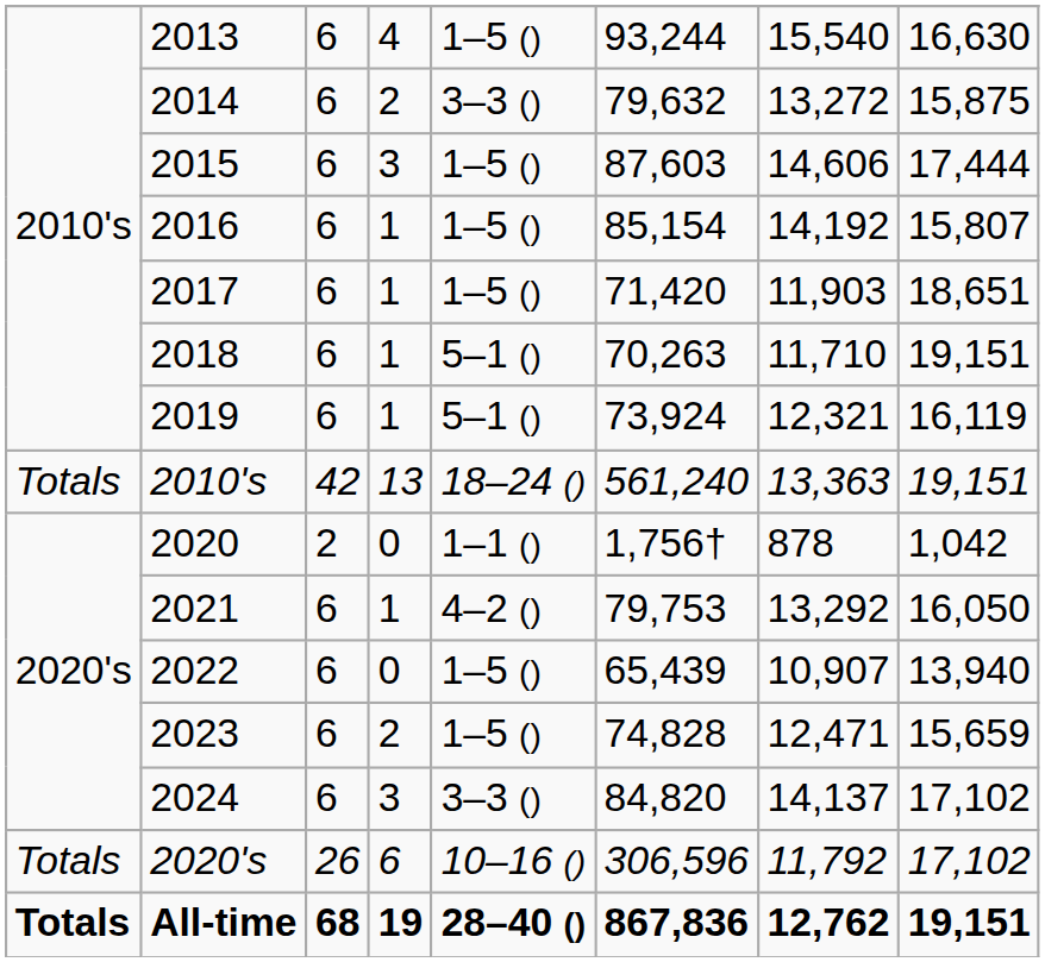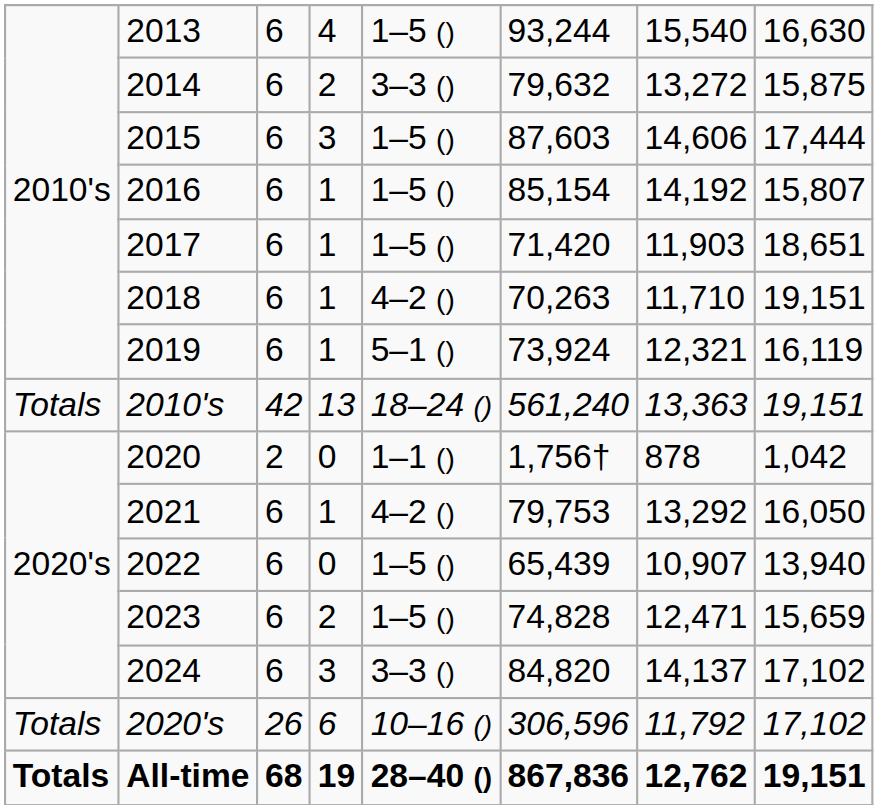 <table class="wikitable mw-collapsible mw-collapsed">
 <tr>
 </tr>
 <tr>
 <td rowspan="7">2010's</td>
 <td>2013</td>
 <td>6</td>
 <td>4</td>
 <td>1–5 <small>()</small></td>
 <td>93,244</td>
 <td>15,540</td>
 <td>16,630</td>
 </tr>
 <tr>
 <td>2014</td>
 <td>6</td>
 <td>2</td>
 <td>3–3 <small>()</small></td>
 <td>79,632</td>
 <td>13,272</td>
 <td>15,875</td>
 </tr>
 <tr>
 <td>2015</td>
 <td>6</td>
 <td>3</td>
 <td>1–5 <small>()</small></td>
 <td>87,603</td>
 <td>14,606</td>
 <td>17,444</td>
 </tr>
 <tr>
 <td>2016</td>
 <td>6</td>
 <td>1</td>
 <td>1–5 <small>()</small></td>
 <td>85,154</td>
 <td>14,192</td>
 <td>15,807</td>
 </tr>
 <tr>
 <td>2017</td>
 <td>6</td>
 <td>1</td>
 <td>1–5 <small>()</small></td>
 <td>71,420</td>
 <td>11,903</td>
 <td>18,651</td>
 </tr>
 <tr>
 <td>2018</td>
 <td>6</td>
 <td>1</td>
-<td>5–1 <small>()</small></td>
+<td>4–2 <small>()</small></td>
 <td>70,263</td>
 <td>11,710</td>
 <td>19,151</td>
 </tr>
 <tr>
 <td>2019</td>
 <td>6</td>
 <td>1</td>
 <td>5–1 <small>()</small></td>
 <td>73,924</td>
 <td>12,321</td>
 <td>16,119</td>
 </tr>
 <tr>
 <td><em>Totals</em></td>
 <td><em>2010's</em></td>
 <td><em>42</em></td>
 <td><em>13</em></td>
 <td><em>18–24 <small>()</small></em></td>
 <td><em>561,240</em></td>
 <td><em>13,363</em></td>
 <td><em>19,151</em></td>
 </tr>
 <tr>
 <td rowspan="5">2020's</td>
 <td>2020</td>
 <td>2</td>
 <td>0</td>
 <td>1–1 <small>()</small></td>
 <td>1,756†</td>
 <td>878</td>
 <td>1,042</td>
 </tr>
 <tr>
 <td>2021</td>
 <td>6</td>
 <td>1</td>
 <td>4–2 <small>()</small></td>
 <td>79,753</td>
 <td>13,292</td>
 <td>16,050</td>
 </tr>
 <tr>
 <td>2022</td>
 <td>6</td>
 <td>0</td>
 <td>1–5 <small>()</small></td>
 <td>65,439</td>
 <td>10,907</td>
 <td>13,940</td>
 </tr>
 <tr>
 <td>2023</td>
 <td>6</td>
 <td>2</td>
 <td>1–5 <small>()</small></td>
 <td>74,828</td>
 <td>12,471</td>
 <td>15,659</td>
 </tr>
 <tr>
 <td>2024</td>
 <td>6</td>
 <td>3</td>
 <td>3–3 <small>()</small></td>
 <td>84,820</td>
 <td>14,137</td>
 <td>17,102</td>
 </tr>
 <tr>
 <td><em>Totals</em></td>
 <td><em>2020's</em></td>
 <td><em>26</em></td>
 <td><em>6</em></td>
 <td><em>10–16 <small>()</small></em></td>
 <td><em>306,596</em></td>
 <td><em>11,792</em></td>
 <td><em>17,102</em></td>
 </tr>
 <tr>
 <td><strong>Totals</strong></td>
 <td><strong>All-time</strong></td>
 <td><strong>68</strong></td>
 <td><strong>19</strong></td>
 <td><strong>28–40 <small>()</small></strong></td>
 <td><strong>867,836</strong></td>
 <td><strong>12,762</strong></td>
 <td><strong>19,151</strong></td>
 </tr>
 </table>
